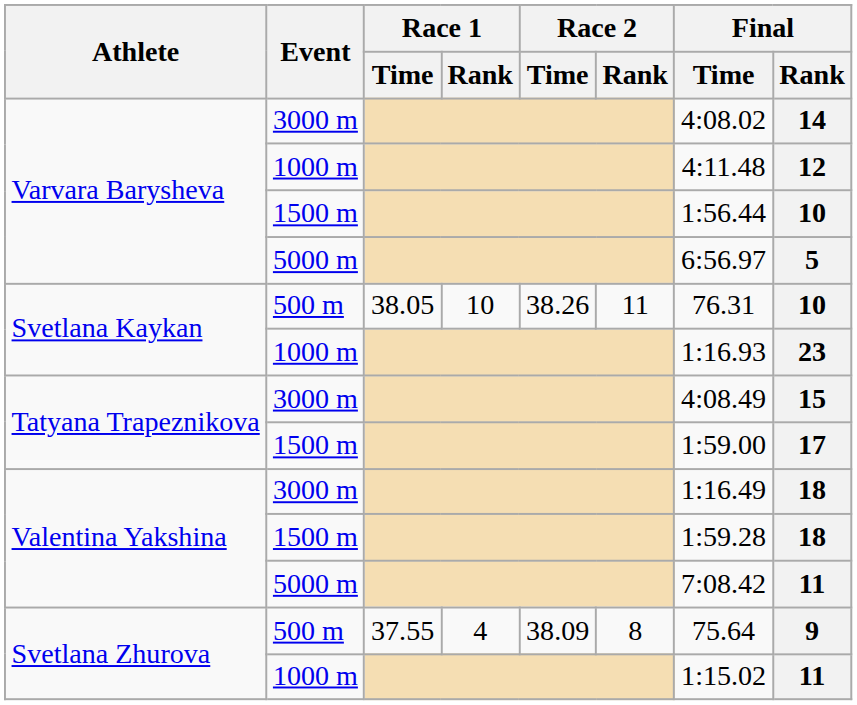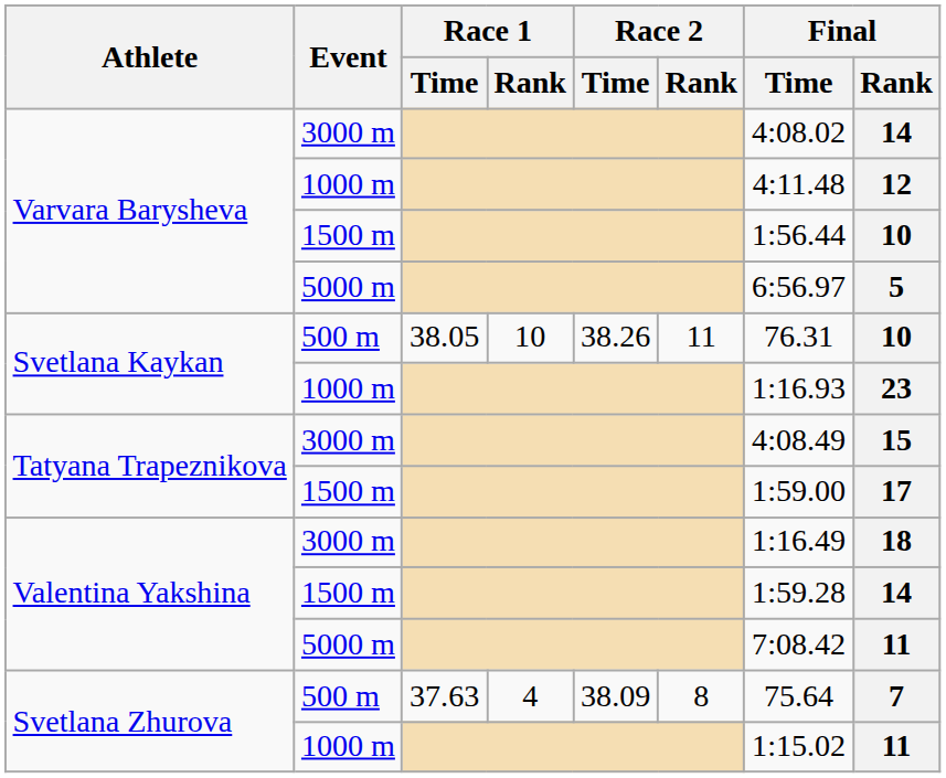 <table class="wikitable" style="font-size:90%">
 <tr>
 <th rowspan="2">Athlete</th>
 <th rowspan="2">Event</th>
 <th colspan="2">Race 1</th>
 <th colspan="2">Race 2</th>
 <th colspan="2">Final</th>
 </tr>
 <tr>
 <th>Time</th>
 <th>Rank</th>
 <th>Time</th>
 <th>Rank</th>
 <th>Time</th>
 <th>Rank</th>
 </tr>
 <tr>
 <td rowspan=4><a href='#'>Varvara Barysheva</a></td>
 <td><a href='#'>3000 m</a></td>
 <td colspan=4 align="center" bgcolor="wheat"></td>
 <td align="center">4:08.02</td>
 <th align="center">14</th>
 </tr>
 <tr>
 <td><a href='#'>1000 m</a></td>
 <td colspan=4 align="center" bgcolor="wheat"></td>
 <td align="center">4:11.48</td>
 <th align="center">12</th>
 </tr>
 <tr>
 <td><a href='#'>1500 m</a></td>
 <td colspan=4 align="center" bgcolor="wheat"></td>
 <td align="center">1:56.44</td>
 <th align="center">10</th>
 </tr>
 <tr>
 <td><a href='#'>5000 m</a></td>
 <td colspan=4 align="center" bgcolor="wheat"></td>
 <td align="center">6:56.97</td>
 <th align="center">5</th>
 </tr>
 <tr>
 <td rowspan=2><a href='#'>Svetlana Kaykan</a></td>
 <td><a href='#'>500 m</a></td>
 <td align="center">38.05</td>
 <td align="center">10</td>
 <td align="center">38.26</td>
 <td align="center">11</td>
 <td align="center">76.31</td>
 <th align="center">10</th>
 </tr>
 <tr>
 <td><a href='#'>1000 m</a></td>
 <td colspan=4 align="center" bgcolor="wheat"></td>
 <td align="center">1:16.93</td>
 <th align="center">23</th>
 </tr>
 <tr>
 <td rowspan=2><a href='#'>Tatyana Trapeznikova</a></td>
 <td><a href='#'>3000 m</a></td>
 <td colspan=4 align="center" bgcolor="wheat"></td>
 <td align="center">4:08.49</td>
 <th align="center">15</th>
 </tr>
 <tr>
 <td><a href='#'>1500 m</a></td>
 <td colspan=4 align="center" bgcolor="wheat"></td>
 <td align="center">1:59.00</td>
 <th align="center">17</th>
 </tr>
 <tr>
 <td rowspan=3><a href='#'>Valentina Yakshina</a></td>
 <td><a href='#'>3000 m</a></td>
 <td colspan=4 align="center" bgcolor="wheat"></td>
 <td align="center">1:16.49</td>
 <th align="center">18</th>
 </tr>
 <tr>
 <td><a href='#'>1500 m</a></td>
 <td colspan=4 align="center" bgcolor="wheat"></td>
 <td align="center">1:59.28</td>
-<th align="center">18</th>
+<th align="center">14</th>
 </tr>
 <tr>
 <td><a href='#'>5000 m</a></td>
 <td colspan=4 align="center" bgcolor="wheat"></td>
 <td align="center">7:08.42</td>
 <th align="center">11</th>
 </tr>
 <tr>
 <td rowspan=2><a href='#'>Svetlana Zhurova</a></td>
 <td><a href='#'>500 m</a></td>
-<td align="center">37.55</td>
+<td align="center">37.63</td>
 <td align="center">4</td>
 <td align="center">38.09</td>
 <td align="center">8</td>
 <td align="center">75.64</td>
-<th align="center">9</th>
+<th align="center">7</th>
 </tr>
 <tr>
 <td><a href='#'>1000 m</a></td>
 <td colspan=4 align="center" bgcolor="wheat"></td>
 <td align="center">1:15.02</td>
 <th align="center">11</th>
 </tr>
 </table>
